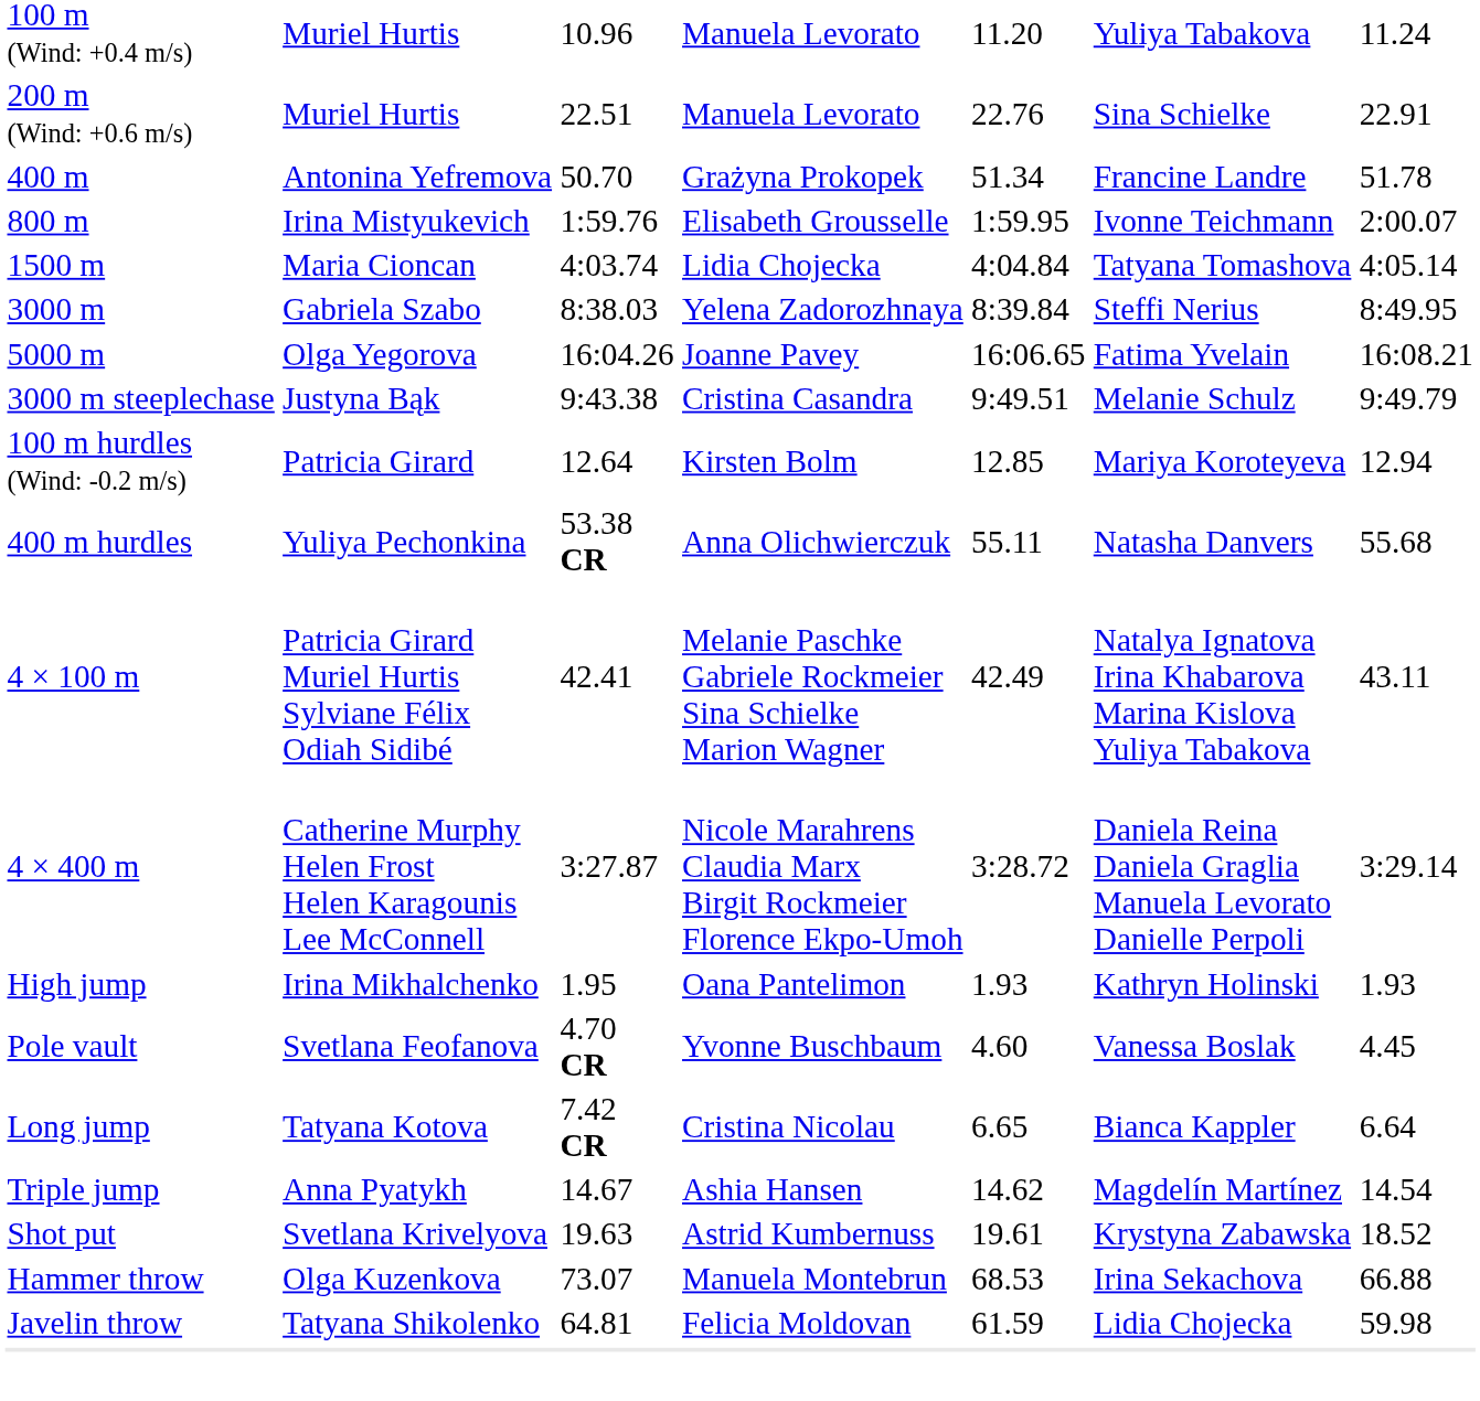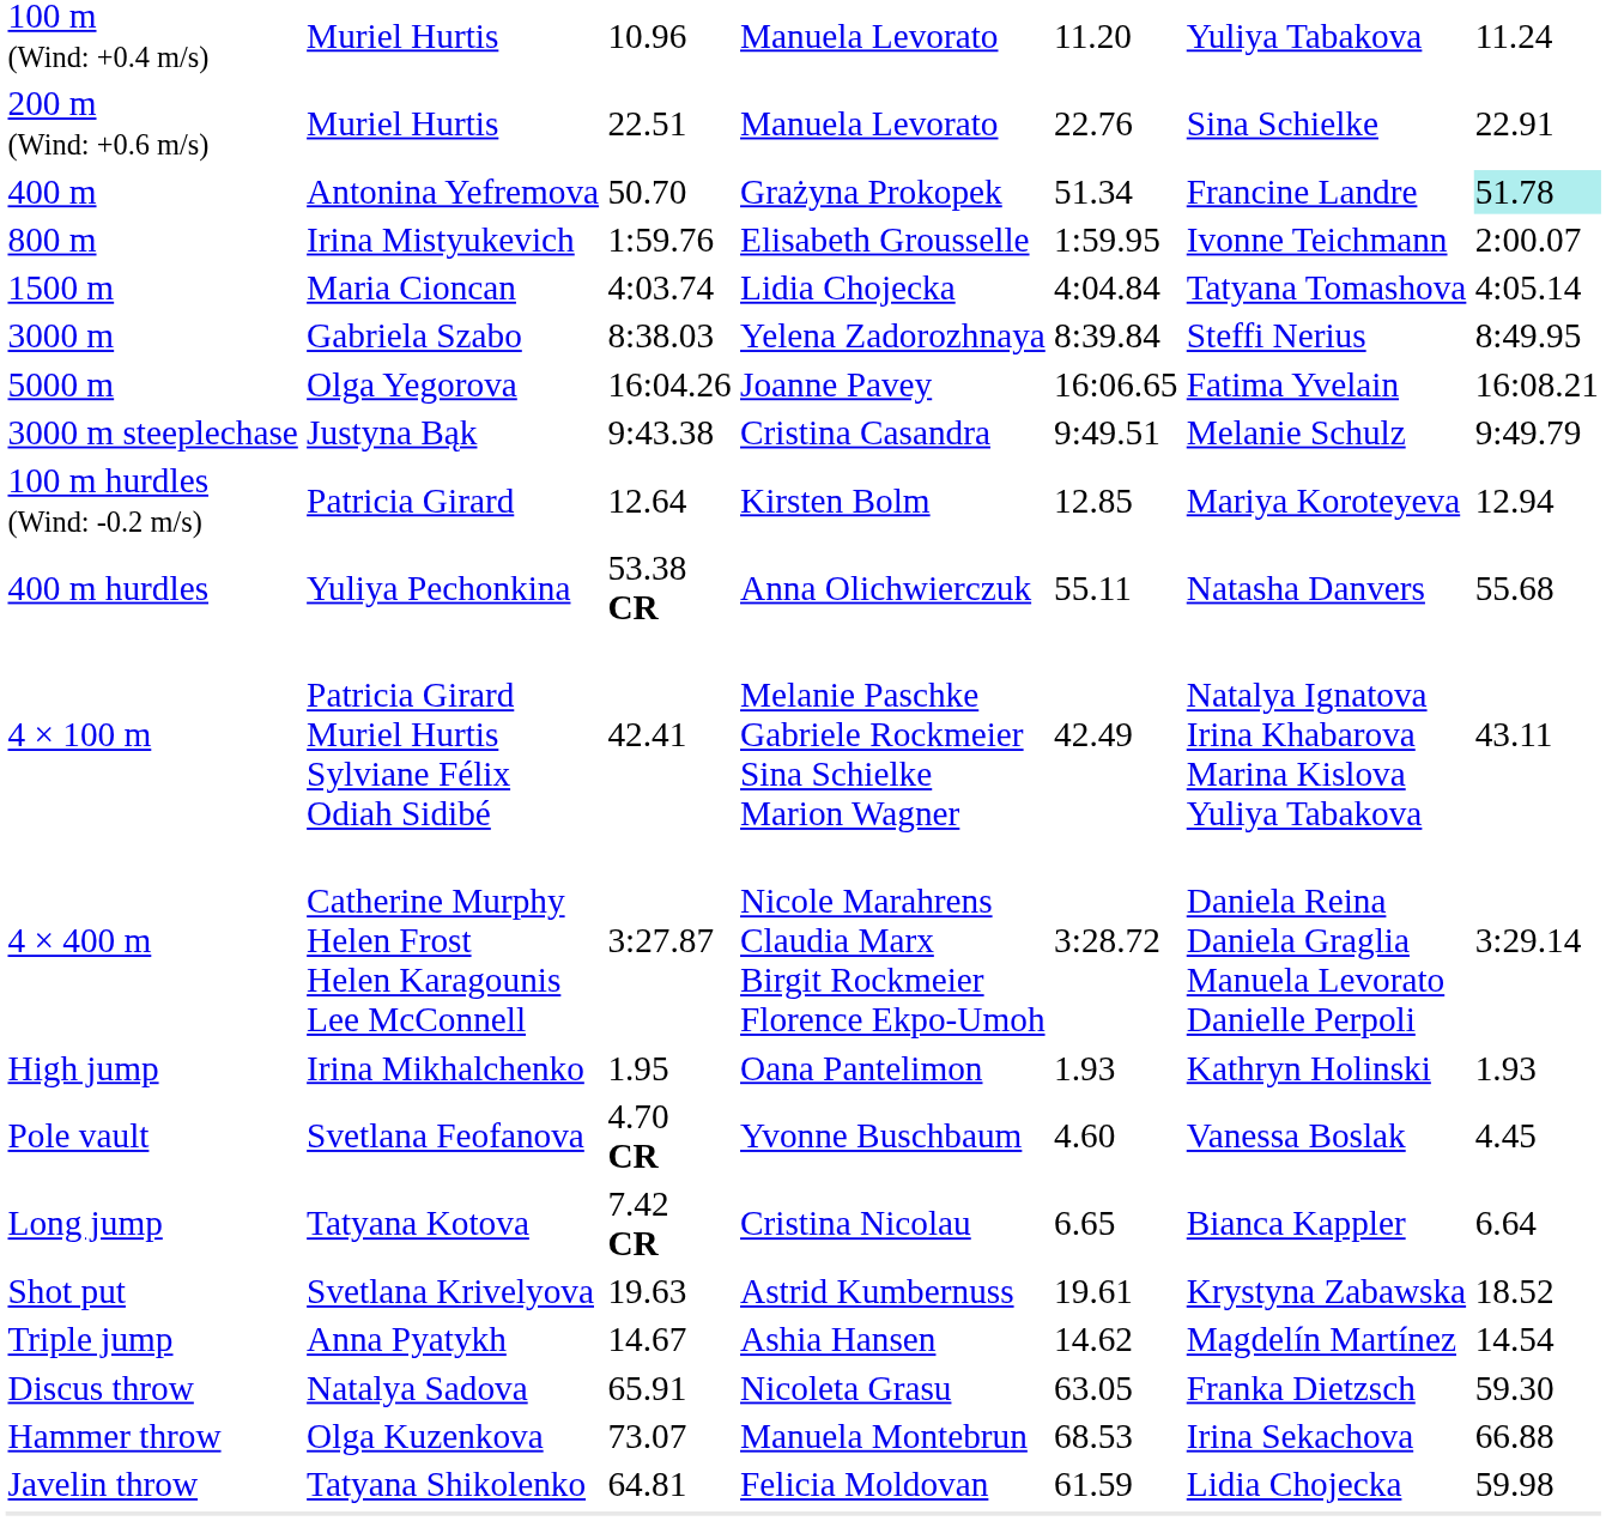 <table>
 <tr>
 <td><a href='#'>100 m</a><br><small>(Wind: +0.4 m/s)</small></td>
 <td><a href='#'>Muriel Hurtis</a><br></td>
 <td>10.96</td>
 <td><a href='#'>Manuela Levorato</a><br></td>
 <td>11.20</td>
 <td><a href='#'>Yuliya Tabakova</a><br></td>
 <td>11.24</td>
 </tr>
 <tr>
 <td><a href='#'>200 m</a><br><small>(Wind: +0.6 m/s)</small></td>
 <td><a href='#'>Muriel Hurtis</a><br></td>
 <td>22.51</td>
 <td><a href='#'>Manuela Levorato</a><br></td>
 <td>22.76</td>
 <td><a href='#'>Sina Schielke</a><br></td>
 <td>22.91</td>
 </tr>
 <tr>
 <td><a href='#'>400 m</a></td>
 <td><a href='#'>Antonina Yefremova</a><br></td>
 <td>50.70</td>
 <td><a href='#'>Grażyna Prokopek</a><br></td>
 <td>51.34</td>
 <td><a href='#'>Francine Landre</a><br></td>
-<td>51.78</td>
+<td style="background: paleturquoise;">51.78</td>
 </tr>
 <tr>
 <td><a href='#'>800 m</a></td>
 <td><a href='#'>Irina Mistyukevich</a><br></td>
 <td>1:59.76</td>
 <td><a href='#'>Elisabeth Grousselle</a><br></td>
 <td>1:59.95</td>
 <td><a href='#'>Ivonne Teichmann</a><br></td>
 <td>2:00.07</td>
 </tr>
 <tr>
 <td><a href='#'>1500 m</a></td>
 <td><a href='#'>Maria Cioncan</a><br></td>
 <td>4:03.74</td>
 <td><a href='#'>Lidia Chojecka</a><br></td>
 <td>4:04.84</td>
 <td><a href='#'>Tatyana Tomashova</a><br></td>
 <td>4:05.14</td>
 </tr>
 <tr>
 <td><a href='#'>3000 m</a></td>
 <td><a href='#'>Gabriela Szabo</a><br></td>
 <td>8:38.03</td>
 <td><a href='#'>Yelena Zadorozhnaya</a><br></td>
 <td>8:39.84</td>
 <td><a href='#'>Steffi Nerius</a><br></td>
 <td>8:49.95</td>
 </tr>
 <tr>
 <td><a href='#'>5000 m</a></td>
 <td><a href='#'>Olga Yegorova</a><br></td>
 <td>16:04.26</td>
 <td><a href='#'>Joanne Pavey</a><br></td>
 <td>16:06.65</td>
 <td><a href='#'>Fatima Yvelain</a><br></td>
 <td>16:08.21</td>
 </tr>
 <tr>
 <td><a href='#'>3000 m steeplechase</a></td>
 <td><a href='#'>Justyna Bąk</a><br></td>
 <td>9:43.38</td>
 <td><a href='#'>Cristina Casandra</a><br></td>
 <td>9:49.51</td>
 <td><a href='#'>Melanie Schulz</a><br></td>
 <td>9:49.79</td>
 </tr>
 <tr>
 <td><a href='#'>100 m hurdles</a><br><small>(Wind: -0.2 m/s)</small></td>
 <td><a href='#'>Patricia Girard</a><br></td>
 <td>12.64</td>
 <td><a href='#'>Kirsten Bolm</a><br></td>
 <td>12.85</td>
 <td><a href='#'>Mariya Koroteyeva</a><br></td>
 <td>12.94</td>
 </tr>
 <tr>
 <td><a href='#'>400 m hurdles</a></td>
 <td><a href='#'>Yuliya Pechonkina</a><br></td>
 <td>53.38<br><strong>CR</strong></td>
 <td><a href='#'>Anna Olichwierczuk</a><br></td>
 <td>55.11</td>
 <td><a href='#'>Natasha Danvers</a><br></td>
 <td>55.68</td>
 </tr>
 <tr>
 <td><a href='#'>4 × 100 m</a></td>
 <td><br><a href='#'>Patricia Girard</a><br><a href='#'>Muriel Hurtis</a><br><a href='#'>Sylviane Félix</a><br><a href='#'>Odiah Sidibé</a></td>
 <td>42.41</td>
 <td><br><a href='#'>Melanie Paschke</a><br><a href='#'>Gabriele Rockmeier</a><br><a href='#'>Sina Schielke</a><br><a href='#'>Marion Wagner</a></td>
 <td>42.49</td>
 <td><br><a href='#'>Natalya Ignatova</a><br><a href='#'>Irina Khabarova</a><br><a href='#'>Marina Kislova</a><br><a href='#'>Yuliya Tabakova</a></td>
 <td>43.11</td>
 </tr>
 <tr>
 <td><a href='#'>4 × 400 m</a></td>
 <td><br><a href='#'>Catherine Murphy</a><br><a href='#'>Helen Frost</a><br><a href='#'>Helen Karagounis</a><br><a href='#'>Lee McConnell</a></td>
 <td>3:27.87</td>
 <td><br><a href='#'>Nicole Marahrens</a><br><a href='#'>Claudia Marx</a><br><a href='#'>Birgit Rockmeier</a><br><a href='#'>Florence Ekpo-Umoh</a></td>
 <td>3:28.72</td>
 <td><br><a href='#'>Daniela Reina</a><br><a href='#'>Daniela Graglia</a><br><a href='#'>Manuela Levorato</a><br><a href='#'>Danielle Perpoli</a></td>
 <td>3:29.14</td>
 </tr>
 <tr>
 <td><a href='#'>High jump</a></td>
 <td><a href='#'>Irina Mikhalchenko</a><br></td>
 <td>1.95</td>
 <td><a href='#'>Oana Pantelimon</a><br></td>
 <td>1.93</td>
 <td><a href='#'>Kathryn Holinski</a><br></td>
 <td>1.93</td>
 </tr>
 <tr>
 <td><a href='#'>Pole vault</a></td>
 <td><a href='#'>Svetlana Feofanova</a><br></td>
 <td>4.70<br><strong>CR</strong></td>
 <td><a href='#'>Yvonne Buschbaum</a><br></td>
 <td>4.60</td>
 <td><a href='#'>Vanessa Boslak</a><br></td>
 <td>4.45</td>
 </tr>
 <tr>
 <td><a href='#'>Long jump</a></td>
 <td><a href='#'>Tatyana Kotova</a><br></td>
 <td>7.42<br><strong>CR</strong></td>
 <td><a href='#'>Cristina Nicolau</a><br></td>
 <td>6.65</td>
 <td><a href='#'>Bianca Kappler</a><br></td>
 <td>6.64</td>
 </tr>
 <tr>
+<td><a href='#'>Shot put</a></td>
+<td><a href='#'>Svetlana Krivelyova</a><br></td>
+<td>19.63</td>
+<td><a href='#'>Astrid Kumbernuss</a><br></td>
+<td>19.61</td>
+<td><a href='#'>Krystyna Zabawska</a><br></td>
+<td>18.52</td>
+</tr>
+<tr>
 <td><a href='#'>Triple jump</a></td>
 <td><a href='#'>Anna Pyatykh</a><br></td>
 <td>14.67</td>
 <td><a href='#'>Ashia Hansen</a><br></td>
 <td>14.62</td>
 <td><a href='#'>Magdelín Martínez</a><br></td>
 <td>14.54</td>
 </tr>
 <tr>
-<td><a href='#'>Shot put</a></td>
-<td><a href='#'>Svetlana Krivelyova</a><br></td>
-<td>19.63</td>
-<td><a href='#'>Astrid Kumbernuss</a><br></td>
-<td>19.61</td>
-<td><a href='#'>Krystyna Zabawska</a><br></td>
-<td>18.52</td>
+<td><a href='#'>Discus throw</a></td>
+<td><a href='#'>Natalya Sadova</a><br></td>
+<td>65.91</td>
+<td><a href='#'>Nicoleta Grasu</a><br></td>
+<td>63.05</td>
+<td><a href='#'>Franka Dietzsch</a><br></td>
+<td>59.30</td>
 </tr>
 <tr>
 <td><a href='#'>Hammer throw</a></td>
 <td><a href='#'>Olga Kuzenkova</a><br></td>
 <td>73.07</td>
 <td><a href='#'>Manuela Montebrun</a><br></td>
 <td>68.53</td>
 <td><a href='#'>Irina Sekachova</a><br></td>
 <td>66.88</td>
 </tr>
 <tr>
 <td><a href='#'>Javelin throw</a></td>
 <td><a href='#'>Tatyana Shikolenko</a><br></td>
 <td>64.81</td>
 <td><a href='#'>Felicia Moldovan</a><br></td>
 <td>61.59</td>
 <td><a href='#'>Lidia Chojecka</a><br></td>
 <td>59.98</td>
 </tr>
 <tr style="background:#e8e8e8;">
 <td colspan=7></td>
 </tr>
 </table>
